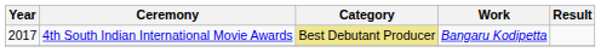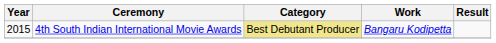 <table class="wikitable">
 <tr>
 <th>Year</th>
 <th>Ceremony</th>
 <th>Category</th>
 <th>Work</th>
 <th>Result</th>
 </tr>
 <tr>
-<td>2017</td>
+<td>2015</td>
 <td><a href='#'>4th South Indian International Movie Awards</a></td>
 <td style="background: khaki;">Best Debutant Producer</td>
 <td><a href='#'><em>Bangaru Kodipetta</em></a></td>
 <td></td>
 </tr>
 <tr>
 </tr>
 </table>
